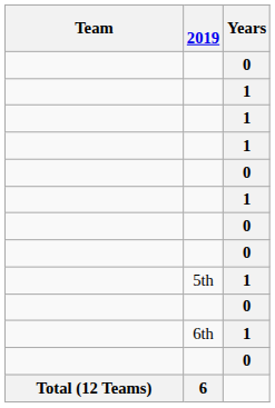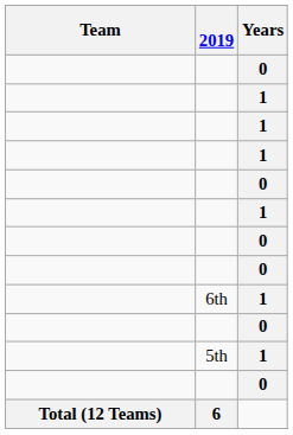 <table class="wikitable" style="text-align:center; font-size:90%">
 <tr>
 <th width=150>Team</th>
 <th><br><a href='#'>2019</a></th>
 <th>Years</th>
 </tr>
 <tr>
 <td align=left></td>
 <td></td>
 <th>0</th>
 </tr>
 <tr>
 <td align=left></td>
 <td></td>
 <th>1</th>
 </tr>
 <tr>
 <td align=left></td>
 <td></td>
 <th>1</th>
 </tr>
 <tr>
 <td align=left></td>
 <td></td>
 <th>1</th>
 </tr>
 <tr>
 <td align=left></td>
 <td></td>
 <th>0</th>
 </tr>
 <tr>
 <td align=left></td>
 <td></td>
 <th>1</th>
 </tr>
 <tr>
 <td align=left></td>
 <td></td>
 <th>0</th>
 </tr>
 <tr>
 <td align=left></td>
 <td></td>
 <th>0</th>
 </tr>
 <tr>
 <td align=left></td>
-<td>5th</td>
+<td>6th</td>
 <th>1</th>
 </tr>
 <tr>
 <td align=left></td>
 <td></td>
 <th>0</th>
 </tr>
 <tr>
 <td align=left></td>
-<td>6th</td>
+<td>5th</td>
 <th>1</th>
 </tr>
 <tr>
 <td align=left></td>
 <td></td>
 <th>0</th>
 </tr>
 <tr>
 <th>Total (12 Teams)</th>
 <th>6</th>
 </tr>
 </table>
